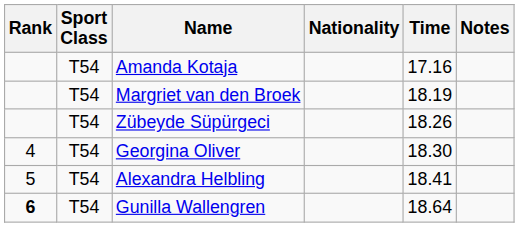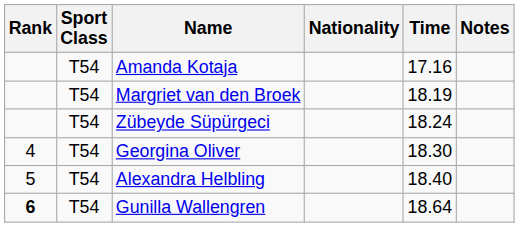 <table class="wikitable sortable" style="text-align:center">
 <tr>
 <th>Rank</th>
 <th>Sport<br>Class</th>
 <th>Name</th>
 <th>Nationality</th>
 <th>Time</th>
 <th>Notes</th>
 </tr>
 <tr>
 <td></td>
 <td>T54</td>
 <td align=left><a href='#'>Amanda Kotaja</a></td>
 <td align=left></td>
 <td>17.16</td>
 <td></td>
 </tr>
 <tr>
 <td></td>
 <td>T54</td>
 <td align=left><a href='#'>Margriet van den Broek</a></td>
 <td align=left></td>
 <td>18.19</td>
 <td></td>
 </tr>
 <tr>
 <td></td>
 <td>T54</td>
 <td align=left><a href='#'>Zübeyde Süpürgeci</a></td>
 <td align=left></td>
-<td>18.26</td>
+<td>18.24</td>
 <td></td>
 </tr>
 <tr>
 <td>4</td>
 <td>T54</td>
 <td align=left><a href='#'>Georgina Oliver</a></td>
 <td align=left></td>
 <td>18.30</td>
 <td></td>
 </tr>
 <tr>
 <td>5</td>
 <td>T54</td>
 <td align=left><a href='#'>Alexandra Helbling</a></td>
 <td align=left></td>
-<td>18.41</td>
+<td>18.40</td>
 <td></td>
 </tr>
 <tr>
 <td><strong>6</strong></td>
 <td>T54</td>
 <td align=left><a href='#'>Gunilla Wallengren</a></td>
 <td align=left></td>
 <td>18.64</td>
 <td></td>
 </tr>
 </table>
